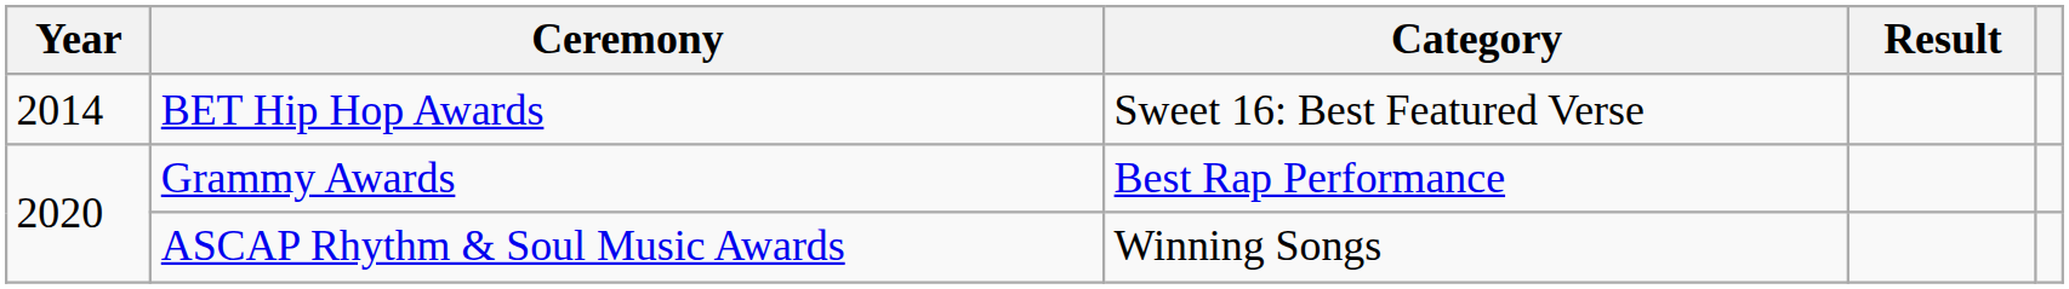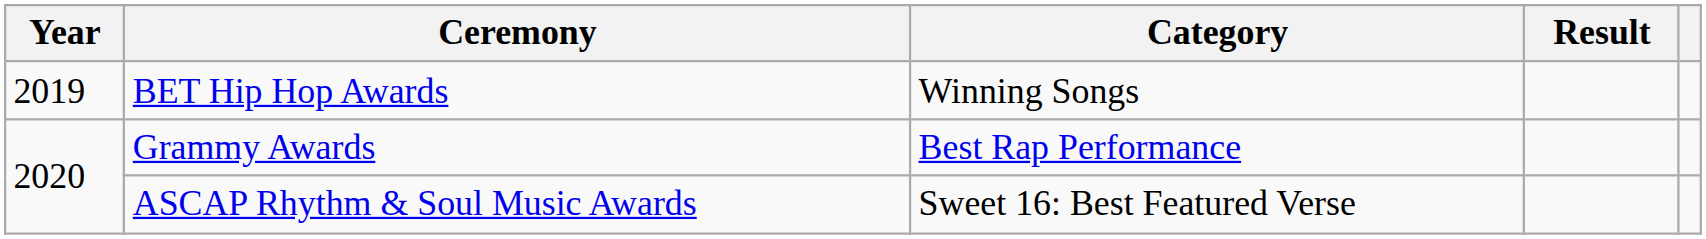 <table class="wikitable sortable plainrowheaders" style="width: 60%;">
 <tr>
 <th scope="col">Year</th>
 <th scope="col">Ceremony</th>
 <th scope="col">Category</th>
 <th scope="col">Result</th>
 <th scope="col" class="unsortable"></th>
 </tr>
 <tr>
-<td>2014</td>
+<td>2019</td>
 <td><a href='#'>BET Hip Hop Awards</a></td>
-<td>Sweet 16: Best Featured Verse</td>
+<td>Winning Songs</td>
 <td></td>
 <td style="text-align:center;"></td>
 </tr>
 <tr>
 <td rowspan=2>2020</td>
 <td><a href='#'>Grammy Awards</a></td>
 <td><a href='#'>Best Rap Performance</a></td>
 <td></td>
 <td style="text-align:center;"></td>
 </tr>
 <tr>
 <td><a href='#'>ASCAP Rhythm & Soul Music Awards</a></td>
-<td>Winning Songs</td>
+<td>Sweet 16: Best Featured Verse</td>
 <td></td>
 <td style="text-align:center;"></td>
 </tr>
 </table>
